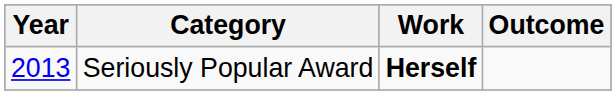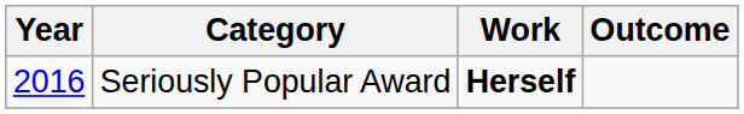 <table class="wikitable Sortable">
 <tr>
 <th>Year</th>
 <th>Category</th>
 <th>Work</th>
 <th>Outcome</th>
 </tr>
 <tr>
-<td><a href='#'>2013</a></td>
+<td><a href='#'>2016</a></td>
 <td>Seriously Popular Award</td>
 <td><strong>Herself</strong></td>
 <td></td>
 </tr>
 </table>
